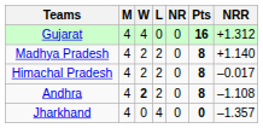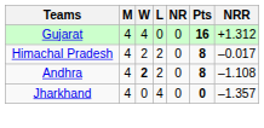 <table class="wikitable" style="text-align: center;">
 <tr>
 <th style="width:140px">Teams</th>
 <th>M</th>
 <th>W</th>
 <th>L</th>
 <th>NR</th>
 <th>Pts</th>
 <th>NRR</th>
 </tr>
 <tr bgcolor=#ccffcc>
 <td><a href='#'>Gujarat</a></td>
 <td>4</td>
 <td>4</td>
 <td>0</td>
 <td>0</td>
 <td><strong>16</strong></td>
 <td>+1.312</td>
-</tr>
-<tr>
-<td><a href='#'>Madhya Pradesh</a></td>
-<td>4</td>
-<td>2</td>
-<td>2</td>
-<td>0</td>
-<td><strong>8</strong></td>
-<td>+1.140</td>
 </tr>
 <tr>
 <td><a href='#'>Himachal Pradesh</a></td>
 <td>4</td>
 <td>2</td>
 <td>2</td>
 <td>0</td>
 <td><strong>8</strong></td>
 <td>–0.017</td>
 </tr>
 <tr>
 <td><a href='#'>Andhra</a></td>
 <td>4</td>
 <td><strong>2</strong></td>
 <td>2</td>
 <td>0</td>
 <td><strong>8</strong></td>
 <td>–1.108</td>
 </tr>
 <tr>
 <td><a href='#'>Jharkhand</a></td>
 <td>4</td>
 <td>0</td>
 <td>4</td>
 <td>0</td>
 <td><strong>0</strong></td>
 <td>–1.357</td>
 </tr>
 </table>
